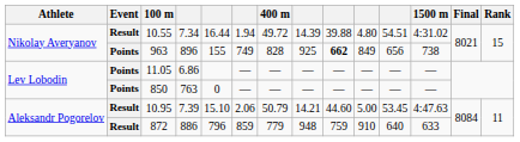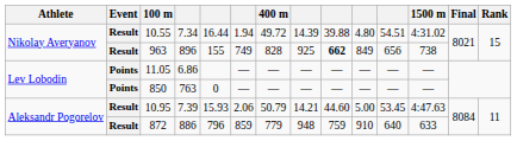 <table class="wikitable" style="font-size:90%">
 <tr>
 <th>Athlete</th>
 <th>Event</th>
 <th>100 m</th>
 <th></th>
 <th></th>
 <th></th>
 <th>400 m</th>
 <th></th>
 <th></th>
 <th></th>
 <th></th>
 <th>1500 m</th>
 <th>Final</th>
 <th>Rank</th>
 </tr>
 <tr align=center>
 <td align=left rowspan=2><a href='#'>Nikolay Averyanov</a></td>
 <th style="font-size:95%">Result</th>
 <td>10.55</td>
 <td>7.34</td>
 <td>16.44</td>
 <td>1.94</td>
 <td>49.72</td>
 <td>14.39</td>
 <td>39.88</td>
 <td>4.80</td>
 <td>54.51</td>
 <td>4:31.02</td>
 <td rowspan=2>8021</td>
 <td rowspan=2>15</td>
 </tr>
 <tr align=center>
-<th style="font-size:95%">Points</th>
+<th style="font-size:95%">Result</th>
 <td>963</td>
 <td>896</td>
 <td>155</td>
 <td>749</td>
 <td>828</td>
 <td>925</td>
 <td><strong>662</strong></td>
 <td>849</td>
 <td>656</td>
 <td>738</td>
 </tr>
 <tr align=center>
 <td align=left rowspan=2><a href='#'>Lev Lobodin</a></td>
 <th style="font-size:95%">Points</th>
 <td>11.05</td>
 <td>6.86</td>
 <td></td>
 <td>—</td>
 <td>—</td>
 <td>—</td>
 <td>—</td>
 <td>—</td>
 <td>—</td>
 <td>—</td>
 <td rowspan=2 colspan=2></td>
 </tr>
 <tr align=center>
 <th style="font-size:95%">Points</th>
 <td>850</td>
 <td>763</td>
 <td>0</td>
 <td>—</td>
 <td>—</td>
 <td>—</td>
 <td>—</td>
 <td>—</td>
 <td>—</td>
 <td>—</td>
 </tr>
 <tr align=center>
 <td align=left rowspan=2><a href='#'>Aleksandr Pogorelov</a></td>
 <th style="font-size:95%">Result</th>
 <td>10.95</td>
 <td>7.39</td>
-<td>15.10</td>
+<td>15.93</td>
 <td>2.06</td>
 <td>50.79</td>
 <td>14.21</td>
 <td>44.60</td>
 <td>5.00</td>
 <td>53.45</td>
 <td>4:47.63</td>
 <td rowspan=2>8084</td>
 <td rowspan=2>11</td>
 </tr>
 <tr align=center>
 <th style="font-size:95%">Result</th>
 <td>872</td>
 <td>886</td>
 <td>796</td>
 <td>859</td>
 <td>779</td>
 <td>948</td>
 <td>759</td>
 <td>910</td>
 <td>640</td>
 <td>633</td>
 </tr>
 </table>
